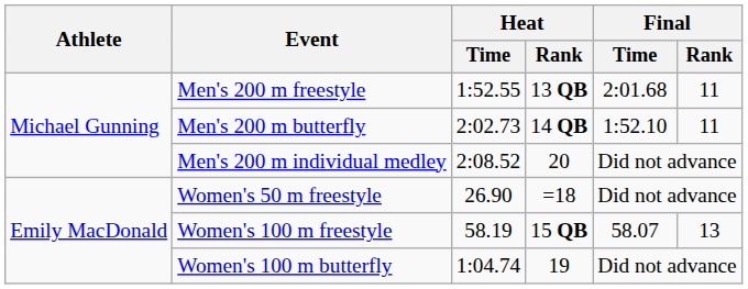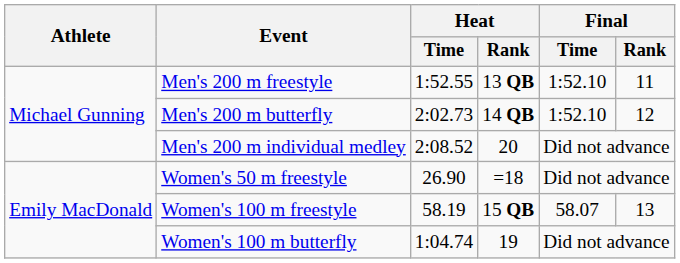 <table class=wikitable style="font-size:90%">
 <tr>
 <th rowspan="2">Athlete</th>
 <th rowspan="2">Event</th>
 <th colspan="2">Heat</th>
 <th colspan="2">Final</th>
 </tr>
 <tr style="font-size:95%">
 <th>Time</th>
 <th>Rank</th>
 <th>Time</th>
 <th>Rank</th>
 </tr>
 <tr align=center>
 <td align=left rowspan="3"><a href='#'>Michael Gunning</a></td>
 <td align=left><a href='#'>Men's 200 m freestyle</a></td>
 <td>1:52.55</td>
 <td>13 <strong>QB</strong></td>
-<td>2:01.68</td>
+<td>1:52.10</td>
 <td>11</td>
 </tr>
 <tr align=center>
 <td align=left><a href='#'>Men's 200 m butterfly</a></td>
 <td>2:02.73</td>
 <td>14 <strong>QB</strong></td>
 <td>1:52.10</td>
-<td>11</td>
+<td>12</td>
 </tr>
 <tr align=center>
 <td align=left><a href='#'>Men's 200 m individual medley</a></td>
 <td>2:08.52</td>
 <td>20</td>
 <td colspan="2">Did not advance</td>
 </tr>
 <tr align=center>
 <td align=left rowspan="3"><a href='#'>Emily MacDonald</a></td>
 <td align=left><a href='#'>Women's 50 m freestyle</a></td>
 <td>26.90</td>
 <td>=18</td>
 <td colspan="2">Did not advance</td>
 </tr>
 <tr align=center>
 <td align=left><a href='#'>Women's 100 m freestyle</a></td>
 <td>58.19</td>
 <td>15 <strong>QB</strong></td>
 <td>58.07</td>
 <td>13</td>
 </tr>
 <tr align=center>
 <td align=left><a href='#'>Women's 100 m butterfly</a></td>
 <td>1:04.74</td>
 <td>19</td>
 <td colspan="2">Did not advance</td>
 </tr>
 </table>
